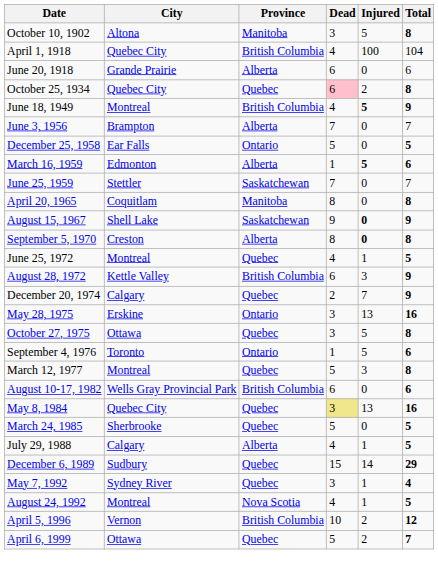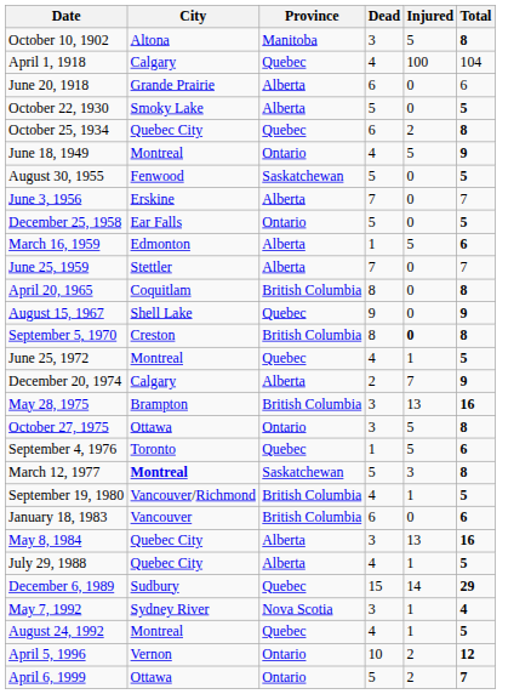 <table class="wikitable sortable">
 <tr>
 <th data-sort-type=date>Date</th>
 <th>City</th>
 <th>Province</th>
 <th>Dead</th>
 <th>Injured</th>
 <th>Total</th>
 </tr>
 <tr>
 <td>October 10, 1902</td>
 <td><a href='#'>Altona</a></td>
 <td><a href='#'>Manitoba</a></td>
 <td>3</td>
 <td>5</td>
 <td><strong>8</strong></td>
 </tr>
 <tr>
 <td>April 1, 1918</td>
-<td><a href='#'>Quebec City</a></td>
-<td><a href='#'>British Columbia</a></td>
+<td><a href='#'>Calgary</a></td>
+<td><a href='#'>Quebec</a></td>
 <td>4</td>
 <td>100</td>
 <td>104</td>
 </tr>
 <tr>
 <td>June 20, 1918</td>
 <td><a href='#'>Grande Prairie</a></td>
 <td><a href='#'>Alberta</a></td>
 <td>6</td>
 <td>0</td>
 <td>6</td>
 </tr>
 <tr>
+<td>October 22, 1930</td>
+<td><a href='#'>Smoky Lake</a></td>
+<td><a href='#'>Alberta</a></td>
+<td>5</td>
+<td>0</td>
+<td><strong>5</strong></td>
+</tr>
+<tr>
 <td>October 25, 1934</td>
 <td><a href='#'>Quebec City</a></td>
 <td><a href='#'>Quebec</a></td>
-<td style="background: pink;">6</td>
+<td>6</td>
 <td>2</td>
 <td><strong>8</strong></td>
 </tr>
 <tr>
 <td>June 18, 1949</td>
 <td><a href='#'>Montreal</a></td>
-<td><a href='#'>British Columbia</a></td>
+<td><a href='#'>Ontario</a></td>
 <td>4</td>
-<td><strong>5</strong></td>
+<td>5</td>
 <td><strong>9</strong></td>
 </tr>
 <tr>
+<td>August 30, 1955</td>
+<td><a href='#'>Fenwood</a></td>
+<td><a href='#'>Saskatchewan</a></td>
+<td>5</td>
+<td>0</td>
+<td><strong>5</strong></td>
+</tr>
+<tr>
 <td><a href='#'>June 3, 1956</a></td>
-<td><a href='#'>Brampton</a></td>
+<td><a href='#'>Erskine</a></td>
 <td><a href='#'>Alberta</a></td>
 <td>7</td>
 <td>0</td>
 <td>7</td>
 </tr>
 <tr>
 <td><a href='#'>December 25, 1958</a></td>
 <td><a href='#'>Ear Falls</a></td>
 <td><a href='#'>Ontario</a></td>
 <td>5</td>
 <td>0</td>
 <td><strong>5</strong></td>
 </tr>
 <tr>
 <td><a href='#'>March 16, 1959</a></td>
 <td><a href='#'>Edmonton</a></td>
 <td><a href='#'>Alberta</a></td>
 <td>1</td>
-<td><strong>5</strong></td>
+<td>5</td>
 <td><strong>6</strong></td>
 </tr>
 <tr>
 <td><a href='#'>June 25, 1959</a></td>
 <td><a href='#'>Stettler</a></td>
-<td><a href='#'>Saskatchewan</a></td>
+<td><a href='#'>Alberta</a></td>
 <td>7</td>
 <td>0</td>
 <td>7</td>
 </tr>
 <tr>
 <td><a href='#'>April 20, 1965</a></td>
 <td><a href='#'>Coquitlam</a></td>
-<td><a href='#'>Manitoba</a></td>
+<td><a href='#'>British Columbia</a></td>
 <td>8</td>
 <td>0</td>
 <td><strong>8</strong></td>
 </tr>
 <tr>
 <td><a href='#'>August 15, 1967</a></td>
 <td><a href='#'>Shell Lake</a></td>
-<td><a href='#'>Saskatchewan</a></td>
+<td><a href='#'>Quebec</a></td>
 <td>9</td>
-<td><strong>0</strong></td>
+<td>0</td>
 <td><strong>9</strong></td>
 </tr>
 <tr>
 <td><a href='#'>September 5, 1970</a></td>
 <td><a href='#'>Creston</a></td>
-<td><a href='#'>Alberta</a></td>
+<td><a href='#'>British Columbia</a></td>
 <td>8</td>
 <td><strong>0</strong></td>
 <td><strong>8</strong></td>
 </tr>
 <tr>
 <td>June 25, 1972</td>
 <td><a href='#'>Montreal</a></td>
 <td><a href='#'>Quebec</a></td>
 <td>4</td>
 <td>1</td>
 <td><strong>5</strong></td>
 </tr>
 <tr>
-<td><a href='#'>August 28, 1972</a></td>
-<td><a href='#'>Kettle Valley</a></td>
-<td><a href='#'>British Columbia</a></td>
-<td>6</td>
-<td>3</td>
-<td><strong>9</strong></td>
-</tr>
-<tr>
 <td>December 20, 1974</td>
 <td><a href='#'>Calgary</a></td>
-<td><a href='#'>Quebec</a></td>
+<td><a href='#'>Alberta</a></td>
 <td>2</td>
 <td>7</td>
 <td><strong>9</strong></td>
 </tr>
 <tr>
 <td><a href='#'>May 28, 1975</a></td>
-<td><a href='#'>Erskine</a></td>
-<td><a href='#'>Ontario</a></td>
+<td><a href='#'>Brampton</a></td>
+<td><a href='#'>British Columbia</a></td>
 <td>3</td>
 <td>13</td>
 <td><strong>16</strong></td>
 </tr>
 <tr>
 <td><a href='#'>October 27, 1975</a></td>
 <td><a href='#'>Ottawa</a></td>
-<td><a href='#'>Quebec</a></td>
+<td><a href='#'>Ontario</a></td>
 <td>3</td>
 <td>5</td>
 <td><strong>8</strong></td>
 </tr>
 <tr>
 <td>September 4, 1976</td>
 <td><a href='#'>Toronto</a></td>
-<td><a href='#'>Ontario</a></td>
+<td><a href='#'>Quebec</a></td>
 <td>1</td>
 <td>5</td>
 <td><strong>6</strong></td>
 </tr>
 <tr>
 <td>March 12, 1977</td>
-<td><a href='#'>Montreal</a></td>
-<td><a href='#'>Quebec</a></td>
+<td><strong><a href='#'>Montreal</a></strong></td>
+<td><a href='#'>Saskatchewan</a></td>
 <td>5</td>
 <td>3</td>
 <td><strong>8</strong></td>
 </tr>
 <tr>
-<td><a href='#'>August 10-17, 1982</a></td>
-<td><a href='#'>Wells Gray Provincial Park</a></td>
+<td>September 19, 1980</td>
+<td><a href='#'>Vancouver</a>/<a href='#'>Richmond</a></td>
+<td><a href='#'>British Columbia</a></td>
+<td>4</td>
+<td>1</td>
+<td><strong>5</strong></td>
+</tr>
+<tr>
+<td>January 18, 1983</td>
+<td><a href='#'>Vancouver</a></td>
 <td><a href='#'>British Columbia</a></td>
 <td>6</td>
 <td>0</td>
 <td><strong>6</strong></td>
 </tr>
 <tr>
 <td><a href='#'>May 8, 1984</a></td>
 <td><a href='#'>Quebec City</a></td>
-<td><a href='#'>Quebec</a></td>
-<td style="background: khaki;">3</td>
+<td><a href='#'>Alberta</a></td>
+<td>3</td>
 <td>13</td>
 <td><strong>16</strong></td>
 </tr>
 <tr>
-<td><a href='#'>March 24, 1985</a></td>
-<td><a href='#'>Sherbrooke</a></td>
-<td><a href='#'>Quebec</a></td>
-<td>5</td>
-<td>0</td>
-<td><strong>5</strong></td>
-</tr>
-<tr>
 <td>July 29, 1988</td>
-<td><a href='#'>Calgary</a></td>
+<td><a href='#'>Quebec City</a></td>
 <td><a href='#'>Alberta</a></td>
 <td>4</td>
 <td>1</td>
 <td><strong>5</strong></td>
 </tr>
 <tr>
 <td><a href='#'>December 6, 1989</a></td>
 <td><a href='#'>Sudbury</a></td>
 <td><a href='#'>Quebec</a></td>
 <td>15</td>
 <td>14</td>
 <td><strong>29</strong></td>
 </tr>
 <tr>
 <td><a href='#'>May 7, 1992</a></td>
 <td><a href='#'>Sydney River</a></td>
-<td><a href='#'>Quebec</a></td>
+<td><a href='#'>Nova Scotia</a></td>
 <td>3</td>
 <td>1</td>
 <td><strong>4</strong></td>
 </tr>
 <tr>
 <td><a href='#'>August 24, 1992</a></td>
 <td><a href='#'>Montreal</a></td>
-<td><a href='#'>Nova Scotia</a></td>
+<td><a href='#'>Quebec</a></td>
 <td>4</td>
 <td>1</td>
 <td><strong>5</strong></td>
 </tr>
 <tr>
 <td><a href='#'>April 5, 1996</a></td>
 <td><a href='#'>Vernon</a></td>
-<td><a href='#'>British Columbia</a></td>
+<td><a href='#'>Ontario</a></td>
 <td>10</td>
 <td>2</td>
 <td><strong>12</strong></td>
 </tr>
 <tr>
 <td><a href='#'>April 6, 1999</a></td>
 <td><a href='#'>Ottawa</a></td>
-<td><a href='#'>Quebec</a></td>
+<td><a href='#'>Ontario</a></td>
 <td>5</td>
 <td>2</td>
 <td><strong>7</strong></td>
 </tr>
 </table>
